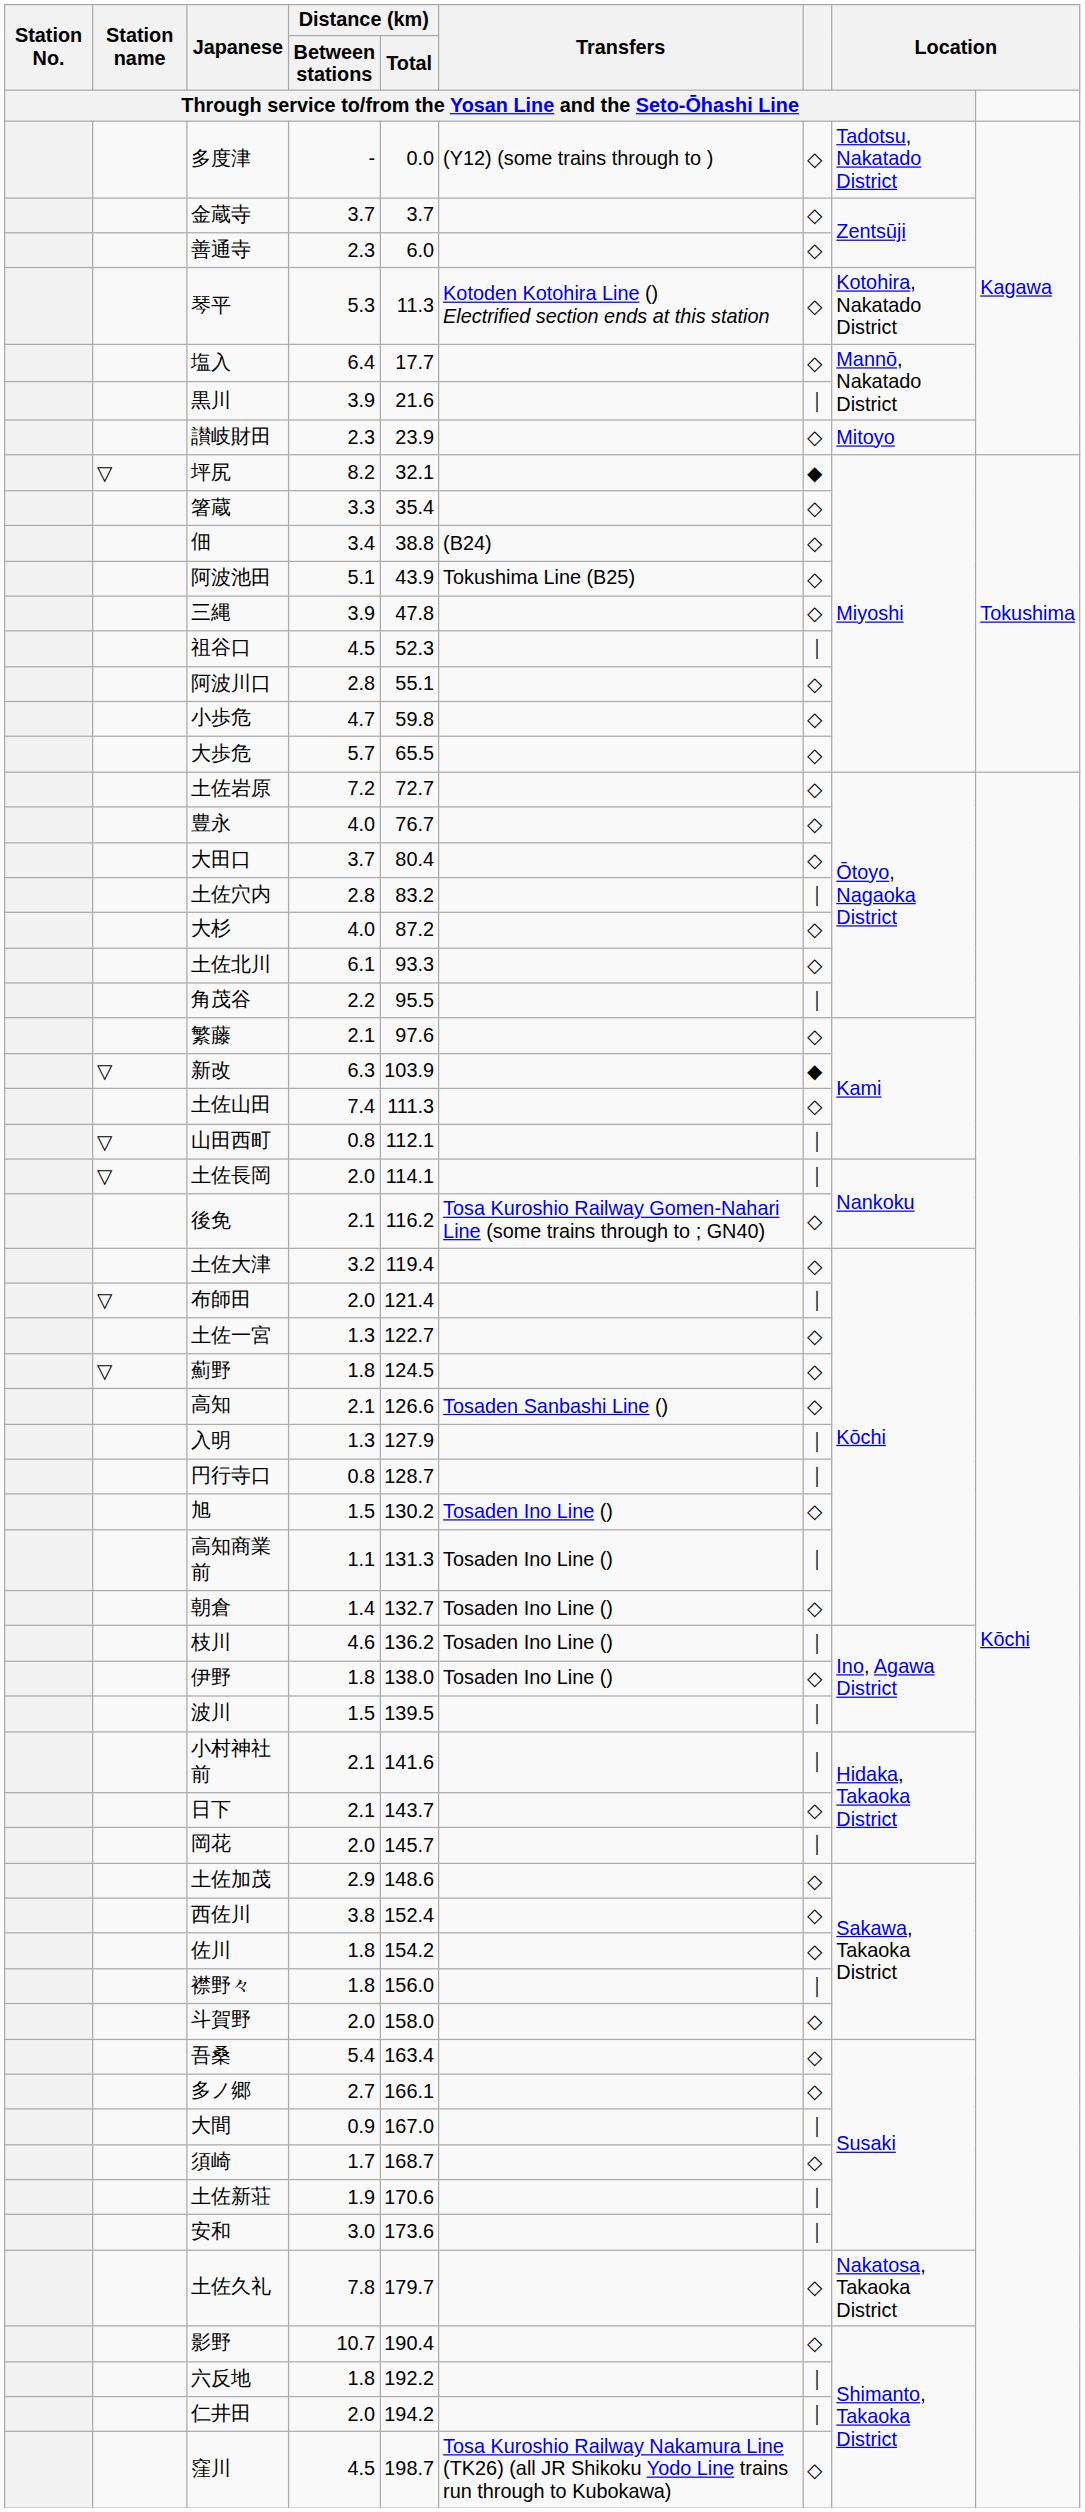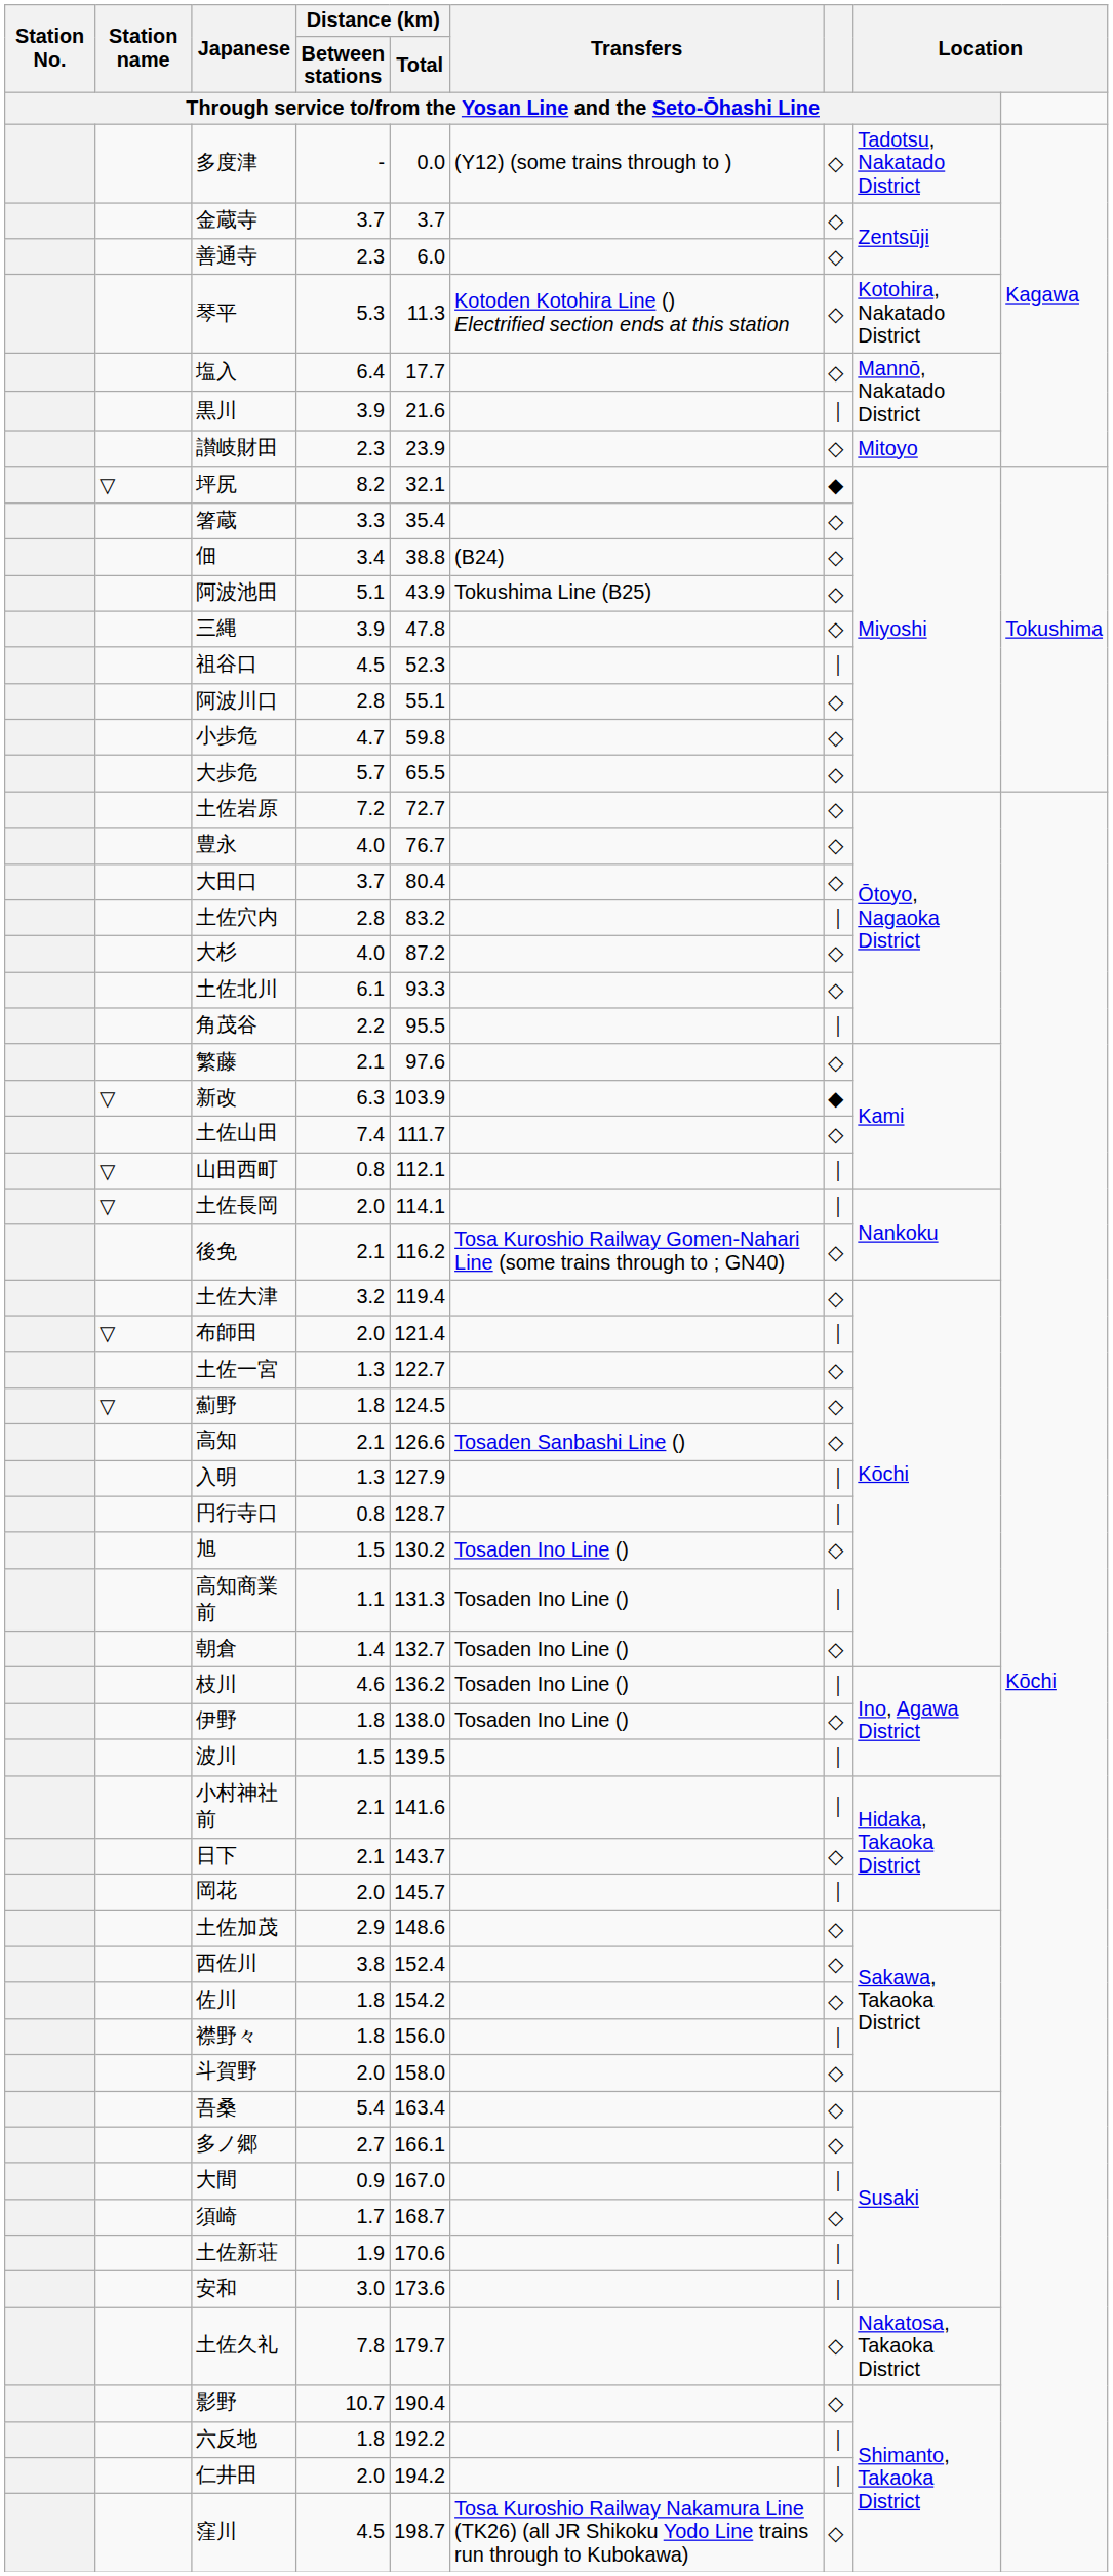 <table class="wikitable" rules="all">
 <tr>
 <th rowspan="2">Station No.</th>
 <th rowspan="2">Station name</th>
 <th rowspan="2">Japanese</th>
 <th colspan="2">Distance (km)</th>
 <th rowspan="2">Transfers</th>
 <th rowspan="2"> </th>
 <th colspan="2" rowspan="2">Location</th>
 </tr>
 <tr>
 <th>Between<br>stations</th>
 <th>Total</th>
 </tr>
 <tr>
 <th colspan="8">Through service to/from the <a href='#'>Yosan Line</a> and the <a href='#'>Seto-Ōhashi Line</a></th>
 </tr>
 <tr>
 <th></th>
 <td></td>
 <td>多度津</td>
 <td style="text-align:right;">-</td>
 <td style="text-align:right;">0.0</td>
 <td> (Y12) (some trains through to )</td>
 <td>◇</td>
 <td><a href='#'>Tadotsu</a>, <a href='#'>Nakatado District</a></td>
 <td rowspan="7"><a href='#'>Kagawa</a></td>
 </tr>
 <tr>
 <th></th>
 <td></td>
 <td>金蔵寺</td>
 <td style="text-align:right;">3.7</td>
 <td style="text-align:right;">3.7</td>
 <td> </td>
 <td>◇</td>
 <td rowspan="2"><a href='#'>Zentsūji</a></td>
 </tr>
 <tr>
 <th></th>
 <td></td>
 <td>善通寺</td>
 <td style="text-align:right;">2.3</td>
 <td style="text-align:right;">6.0</td>
 <td> </td>
 <td>◇</td>
 </tr>
 <tr>
 <th></th>
 <td></td>
 <td>琴平</td>
 <td style="text-align:right;">5.3</td>
 <td style="text-align:right;">11.3</td>
 <td><a href='#'>Kotoden Kotohira Line</a> ()<br><em>Electrified section ends at this station</em></td>
 <td>◇</td>
 <td><a href='#'>Kotohira</a>, Nakatado District</td>
 </tr>
 <tr>
 <th></th>
 <td></td>
 <td>塩入</td>
 <td style="text-align:right;">6.4</td>
 <td style="text-align:right;">17.7</td>
 <td> </td>
 <td>◇</td>
 <td rowspan="2"><a href='#'>Mannō</a>, Nakatado District</td>
 </tr>
 <tr>
 <th></th>
 <td></td>
 <td>黒川</td>
 <td style="text-align:right;">3.9</td>
 <td style="text-align:right;">21.6</td>
 <td> </td>
 <td>｜</td>
 </tr>
 <tr>
 <th></th>
 <td></td>
 <td>讃岐財田</td>
 <td style="text-align:right;">2.3</td>
 <td style="text-align:right;">23.9</td>
 <td> </td>
 <td>◇</td>
 <td><a href='#'>Mitoyo</a></td>
 </tr>
 <tr>
 <th></th>
 <td>▽</td>
 <td>坪尻</td>
 <td style="text-align:right;">8.2</td>
 <td style="text-align:right;">32.1</td>
 <td> </td>
 <td>◆</td>
 <td rowspan="9"><a href='#'>Miyoshi</a></td>
 <td rowspan="9"><a href='#'>Tokushima</a></td>
 </tr>
 <tr>
 <th></th>
 <td></td>
 <td>箸蔵</td>
 <td style="text-align:right;">3.3</td>
 <td style="text-align:right;">35.4</td>
 <td> </td>
 <td>◇</td>
 </tr>
 <tr>
 <th></th>
 <td></td>
 <td>佃</td>
 <td style="text-align:right;">3.4</td>
 <td style="text-align:right;">38.8</td>
 <td> (B24)</td>
 <td>◇</td>
 </tr>
 <tr>
 <th></th>
 <td></td>
 <td>阿波池田</td>
 <td style="text-align:right;">5.1</td>
 <td style="text-align:right;">43.9</td>
 <td> Tokushima Line (B25)</td>
 <td>◇</td>
 </tr>
 <tr>
 <th></th>
 <td></td>
 <td>三縄</td>
 <td style="text-align:right;">3.9</td>
 <td style="text-align:right;">47.8</td>
 <td> </td>
 <td>◇</td>
 </tr>
 <tr>
 <th></th>
 <td></td>
 <td>祖谷口</td>
 <td style="text-align:right;">4.5</td>
 <td style="text-align:right;">52.3</td>
 <td> </td>
 <td>｜</td>
 </tr>
 <tr>
 <th></th>
 <td></td>
 <td>阿波川口</td>
 <td style="text-align:right;">2.8</td>
 <td style="text-align:right;">55.1</td>
 <td> </td>
 <td>◇</td>
 </tr>
 <tr>
 <th></th>
 <td></td>
 <td>小歩危</td>
 <td style="text-align:right;">4.7</td>
 <td style="text-align:right;">59.8</td>
 <td> </td>
 <td>◇</td>
 </tr>
 <tr>
 <th></th>
 <td></td>
 <td>大歩危</td>
 <td style="text-align:right;">5.7</td>
 <td style="text-align:right;">65.5</td>
 <td> </td>
 <td>◇</td>
 </tr>
 <tr>
 <th></th>
 <td></td>
 <td>土佐岩原</td>
 <td style="text-align:right;">7.2</td>
 <td style="text-align:right;">72.7</td>
 <td> </td>
 <td>◇</td>
 <td rowspan="7"><a href='#'>Ōtoyo</a>, <a href='#'>Nagaoka District</a></td>
 <td rowspan="45"><a href='#'>Kōchi</a></td>
 </tr>
 <tr>
 <th></th>
 <td></td>
 <td>豊永</td>
 <td style="text-align:right;">4.0</td>
 <td style="text-align:right;">76.7</td>
 <td> </td>
 <td>◇</td>
 </tr>
 <tr>
 <th></th>
 <td></td>
 <td>大田口</td>
 <td style="text-align:right;">3.7</td>
 <td style="text-align:right;">80.4</td>
 <td> </td>
 <td>◇</td>
 </tr>
 <tr>
 <th></th>
 <td></td>
 <td>土佐穴内</td>
 <td style="text-align:right;">2.8</td>
 <td style="text-align:right;">83.2</td>
 <td> </td>
 <td>｜</td>
 </tr>
 <tr>
 <th></th>
 <td></td>
 <td>大杉</td>
 <td style="text-align:right;">4.0</td>
 <td style="text-align:right;">87.2</td>
 <td> </td>
 <td>◇</td>
 </tr>
 <tr>
 <th></th>
 <td></td>
 <td>土佐北川</td>
 <td style="text-align:right;">6.1</td>
 <td style="text-align:right;">93.3</td>
 <td> </td>
 <td>◇</td>
 </tr>
 <tr>
 <th></th>
 <td></td>
 <td>角茂谷</td>
 <td style="text-align:right;">2.2</td>
 <td style="text-align:right;">95.5</td>
 <td> </td>
 <td>｜</td>
 </tr>
 <tr>
 <th></th>
 <td></td>
 <td>繁藤</td>
 <td style="text-align:right;">2.1</td>
 <td style="text-align:right;">97.6</td>
 <td> </td>
 <td>◇</td>
 <td rowspan="4"><a href='#'>Kami</a></td>
 </tr>
 <tr>
 <th></th>
 <td>▽</td>
 <td>新改</td>
 <td style="text-align:right;">6.3</td>
 <td style="text-align:right;">103.9</td>
 <td> </td>
 <td>◆</td>
 </tr>
 <tr>
 <th></th>
 <td></td>
 <td>土佐山田</td>
 <td style="text-align:right;">7.4</td>
-<td style="text-align:right;">111.3</td>
+<td style="text-align:right;">111.7</td>
 <td> </td>
 <td>◇</td>
 </tr>
 <tr>
 <th></th>
 <td>▽</td>
 <td>山田西町</td>
 <td style="text-align:right;">0.8</td>
 <td style="text-align:right;">112.1</td>
 <td> </td>
 <td>｜</td>
 </tr>
 <tr>
 <th></th>
 <td>▽</td>
 <td>土佐長岡</td>
 <td style="text-align:right;">2.0</td>
 <td style="text-align:right;">114.1</td>
 <td> </td>
 <td>｜</td>
 <td rowspan="2"><a href='#'>Nankoku</a></td>
 </tr>
 <tr>
 <th></th>
 <td></td>
 <td>後免</td>
 <td style="text-align:right;">2.1</td>
 <td style="text-align:right;">116.2</td>
 <td><a href='#'>Tosa Kuroshio Railway Gomen-Nahari Line</a> (some trains through to ; GN40)</td>
 <td>◇</td>
 </tr>
 <tr>
 <th></th>
 <td></td>
 <td>土佐大津</td>
 <td style="text-align:right;">3.2</td>
 <td style="text-align:right;">119.4</td>
 <td> </td>
 <td>◇</td>
 <td rowspan="10"><a href='#'>Kōchi</a></td>
 </tr>
 <tr>
 <th></th>
 <td>▽</td>
 <td>布師田</td>
 <td style="text-align:right;">2.0</td>
 <td style="text-align:right;">121.4</td>
 <td> </td>
 <td>｜</td>
 </tr>
 <tr>
 <th></th>
 <td></td>
 <td>土佐一宮</td>
 <td style="text-align:right;">1.3</td>
 <td style="text-align:right;">122.7</td>
 <td> </td>
 <td>◇</td>
 </tr>
 <tr>
 <th></th>
 <td>▽</td>
 <td>薊野</td>
 <td style="text-align:right;">1.8</td>
 <td style="text-align:right;">124.5</td>
 <td> </td>
 <td>◇</td>
 </tr>
 <tr>
 <th><br></th>
 <td></td>
 <td>高知</td>
 <td style="text-align:right;">2.1</td>
 <td style="text-align:right;">126.6</td>
 <td><a href='#'>Tosaden Sanbashi Line</a> ()</td>
 <td>◇</td>
 </tr>
 <tr>
 <th></th>
 <td></td>
 <td>入明</td>
 <td style="text-align:right;">1.3</td>
 <td style="text-align:right;">127.9</td>
 <td> </td>
 <td>｜</td>
 </tr>
 <tr>
 <th></th>
 <td></td>
 <td>円行寺口</td>
 <td style="text-align:right;">0.8</td>
 <td style="text-align:right;">128.7</td>
 <td> </td>
 <td>｜</td>
 </tr>
 <tr>
 <th></th>
 <td></td>
 <td>旭</td>
 <td style="text-align:right;">1.5</td>
 <td style="text-align:right;">130.2</td>
 <td><a href='#'>Tosaden Ino Line</a> ()</td>
 <td>◇</td>
 </tr>
 <tr>
 <th></th>
 <td></td>
 <td>高知商業前</td>
 <td style="text-align:right;">1.1</td>
 <td style="text-align:right;">131.3</td>
 <td>Tosaden Ino Line ()</td>
 <td>｜</td>
 </tr>
 <tr>
 <th></th>
 <td></td>
 <td>朝倉</td>
 <td style="text-align:right;">1.4</td>
 <td style="text-align:right;">132.7</td>
 <td>Tosaden Ino Line ()</td>
 <td>◇</td>
 </tr>
 <tr>
 <th></th>
 <td></td>
 <td>枝川</td>
 <td style="text-align:right;">4.6</td>
 <td style="text-align:right;">136.2</td>
 <td>Tosaden Ino Line ()</td>
 <td>｜</td>
 <td rowspan="3"><a href='#'>Ino</a>, <a href='#'>Agawa District</a></td>
 </tr>
 <tr>
 <th></th>
 <td></td>
 <td>伊野</td>
 <td style="text-align:right;">1.8</td>
 <td style="text-align:right;">138.0</td>
 <td>Tosaden Ino Line ()</td>
 <td>◇</td>
 </tr>
 <tr>
 <th></th>
 <td></td>
 <td>波川</td>
 <td style="text-align:right;">1.5</td>
 <td style="text-align:right;">139.5</td>
 <td> </td>
 <td>｜</td>
 </tr>
 <tr>
 <th></th>
 <td></td>
 <td>小村神社前</td>
 <td style="text-align:right;">2.1</td>
 <td style="text-align:right;">141.6</td>
 <td> </td>
 <td>｜</td>
 <td rowspan="3"><a href='#'>Hidaka</a>, <a href='#'>Takaoka District</a></td>
 </tr>
 <tr>
 <th></th>
 <td></td>
 <td>日下</td>
 <td style="text-align:right;">2.1</td>
 <td style="text-align:right;">143.7</td>
 <td> </td>
 <td>◇</td>
 </tr>
 <tr>
 <th></th>
 <td></td>
 <td>岡花</td>
 <td style="text-align:right;">2.0</td>
 <td style="text-align:right;">145.7</td>
 <td> </td>
 <td>｜</td>
 </tr>
 <tr>
 <th></th>
 <td></td>
 <td>土佐加茂</td>
 <td style="text-align:right;">2.9</td>
 <td style="text-align:right;">148.6</td>
 <td> </td>
 <td>◇</td>
 <td rowspan="5"><a href='#'>Sakawa</a>, Takaoka District</td>
 </tr>
 <tr>
 <th></th>
 <td></td>
 <td>西佐川</td>
 <td style="text-align:right;">3.8</td>
 <td style="text-align:right;">152.4</td>
 <td> </td>
 <td>◇</td>
 </tr>
 <tr>
 <th></th>
 <td></td>
 <td>佐川</td>
 <td style="text-align:right;">1.8</td>
 <td style="text-align:right;">154.2</td>
 <td> </td>
 <td>◇</td>
 </tr>
 <tr>
 <th></th>
 <td></td>
 <td>襟野々</td>
 <td style="text-align:right;">1.8</td>
 <td style="text-align:right;">156.0</td>
 <td> </td>
 <td>｜</td>
 </tr>
 <tr>
 <th></th>
 <td></td>
 <td>斗賀野</td>
 <td style="text-align:right;">2.0</td>
 <td style="text-align:right;">158.0</td>
 <td> </td>
 <td>◇</td>
 </tr>
 <tr>
 <th></th>
 <td></td>
 <td>吾桑</td>
 <td style="text-align:right;">5.4</td>
 <td style="text-align:right;">163.4</td>
 <td> </td>
 <td>◇</td>
 <td rowspan="6"><a href='#'>Susaki</a></td>
 </tr>
 <tr>
 <th></th>
 <td></td>
 <td>多ノ郷</td>
 <td style="text-align:right;">2.7</td>
 <td style="text-align:right;">166.1</td>
 <td> </td>
 <td>◇</td>
 </tr>
 <tr>
 <th></th>
 <td></td>
 <td>大間</td>
 <td style="text-align:right;">0.9</td>
 <td style="text-align:right;">167.0</td>
 <td> </td>
 <td>｜</td>
 </tr>
 <tr>
 <th></th>
 <td></td>
 <td>須崎</td>
 <td style="text-align:right;">1.7</td>
 <td style="text-align:right;">168.7</td>
 <td> </td>
 <td>◇</td>
 </tr>
 <tr>
 <th></th>
 <td></td>
 <td>土佐新荘</td>
 <td style="text-align:right;">1.9</td>
 <td style="text-align:right;">170.6</td>
 <td> </td>
 <td>｜</td>
 </tr>
 <tr>
 <th></th>
 <td></td>
 <td>安和</td>
 <td style="text-align:right;">3.0</td>
 <td style="text-align:right;">173.6</td>
 <td> </td>
 <td>｜</td>
 </tr>
 <tr>
 <th></th>
 <td></td>
 <td>土佐久礼</td>
 <td style="text-align:right;">7.8</td>
 <td style="text-align:right;">179.7</td>
 <td> </td>
 <td>◇</td>
 <td><a href='#'>Nakatosa</a>, Takaoka District</td>
 </tr>
 <tr>
 <th></th>
 <td></td>
 <td>影野</td>
 <td style="text-align:right;">10.7</td>
 <td style="text-align:right;">190.4</td>
 <td> </td>
 <td>◇</td>
 <td rowspan="4"><a href='#'>Shimanto</a>, <a href='#'>Takaoka District</a></td>
 </tr>
 <tr>
 <th></th>
 <td></td>
 <td>六反地</td>
 <td style="text-align:right;">1.8</td>
 <td style="text-align:right;">192.2</td>
 <td> </td>
 <td>｜</td>
 </tr>
 <tr>
 <th></th>
 <td></td>
 <td>仁井田</td>
 <td style="text-align:right;">2.0</td>
 <td style="text-align:right;">194.2</td>
 <td> </td>
 <td>｜</td>
 </tr>
 <tr>
 <th></th>
 <td></td>
 <td>窪川</td>
 <td style="text-align:right;">4.5</td>
 <td style="text-align:right;">198.7</td>
 <td><a href='#'>Tosa Kuroshio Railway Nakamura Line</a> (TK26) (all JR Shikoku <a href='#'>Yodo Line</a> trains run through to Kubokawa)</td>
 <td>◇</td>
 </tr>
 </table>
